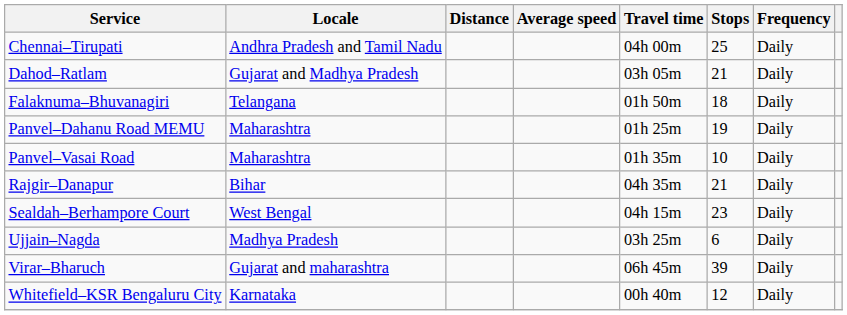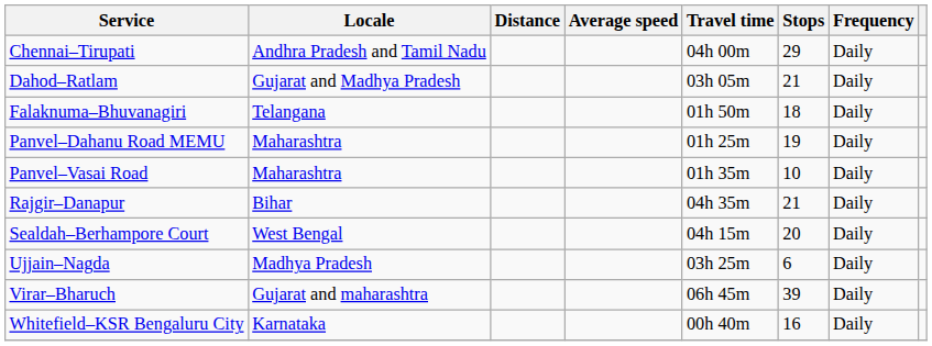 <table class="wikitable sortable static-row-numbers" style="font-size:small;">
 <tr>
 <th>Service</th>
 <th>Locale</th>
 <th>Distance</th>
 <th>Average speed</th>
 <th>Travel time</th>
 <th>Stops</th>
 <th>Frequency</th>
 <th></th>
 </tr>
 <tr>
 <td><a href='#'>Chennai–Tirupati</a></td>
 <td><a href='#'>Andhra Pradesh</a> and <a href='#'>Tamil Nadu</a></td>
 <td></td>
 <td></td>
 <td>04h 00m</td>
-<td>25</td>
+<td>29</td>
 <td>Daily</td>
 <td></td>
 </tr>
 <tr>
 <td><a href='#'>Dahod–Ratlam</a></td>
 <td><a href='#'>Gujarat</a> and <a href='#'>Madhya Pradesh</a></td>
 <td></td>
 <td></td>
 <td>03h 05m</td>
 <td>21</td>
 <td>Daily</td>
 <td></td>
 </tr>
 <tr>
 <td><a href='#'>Falaknuma–Bhuvanagiri</a></td>
 <td><a href='#'>Telangana</a></td>
 <td></td>
 <td></td>
 <td>01h 50m</td>
 <td>18</td>
 <td>Daily</td>
 <td></td>
 </tr>
 <tr>
 <td><a href='#'>Panvel–Dahanu Road MEMU</a></td>
 <td><a href='#'>Maharashtra</a></td>
 <td></td>
 <td></td>
 <td>01h 25m</td>
 <td>19</td>
 <td>Daily</td>
 <td></td>
 </tr>
 <tr>
 <td><a href='#'>Panvel–Vasai Road</a></td>
 <td><a href='#'>Maharashtra</a></td>
 <td></td>
 <td></td>
 <td>01h 35m</td>
 <td>10</td>
 <td>Daily</td>
 <td></td>
 </tr>
 <tr>
 <td><a href='#'>Rajgir–Danapur</a></td>
 <td><a href='#'>Bihar</a></td>
 <td></td>
 <td></td>
 <td>04h 35m</td>
 <td>21</td>
 <td>Daily</td>
 <td></td>
 </tr>
 <tr>
 <td><a href='#'>Sealdah–Berhampore Court</a></td>
 <td><a href='#'>West Bengal</a></td>
 <td></td>
 <td></td>
 <td>04h 15m</td>
-<td>23</td>
+<td>20</td>
 <td>Daily</td>
 <td></td>
 </tr>
 <tr>
 <td><a href='#'>Ujjain–Nagda</a></td>
 <td><a href='#'>Madhya Pradesh</a></td>
 <td></td>
 <td></td>
 <td>03h 25m</td>
 <td>6</td>
 <td>Daily</td>
 <td></td>
 </tr>
 <tr>
 <td><a href='#'>Virar–Bharuch</a></td>
 <td><a href='#'>Gujarat</a> and <a href='#'>maharashtra</a></td>
 <td></td>
 <td></td>
 <td>06h 45m</td>
 <td>39</td>
 <td>Daily</td>
 <td></td>
 </tr>
 <tr>
 <td><a href='#'>Whitefield–KSR Bengaluru City</a></td>
 <td><a href='#'>Karnataka</a></td>
 <td></td>
 <td></td>
 <td>00h 40m</td>
-<td>12</td>
+<td>16</td>
 <td>Daily</td>
 <td></td>
 </tr>
 <tr>
 </tr>
 </table>
